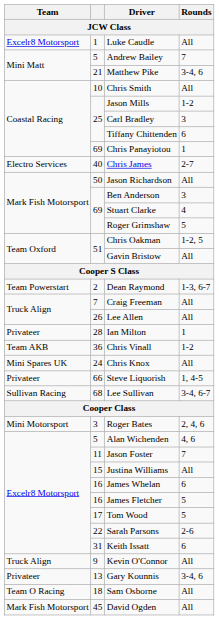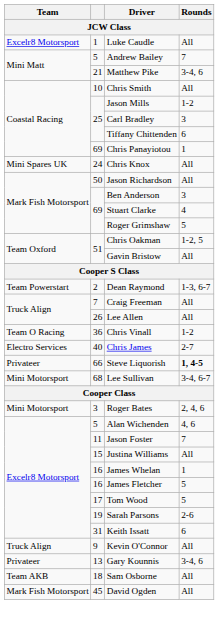 <table class="wikitable" style="font-size: 85%;">
 <tr>
 <th>Team</th>
 <th></th>
 <th>Driver</th>
 <th>Rounds</th>
 </tr>
 <tr>
 <th colspan=4>JCW Class</th>
 </tr>
 <tr>
 <td rowspan=1><a href='#'>Excelr8 Motorsport</a></td>
 <td>1</td>
 <td>Luke Caudle</td>
 <td>All</td>
 </tr>
 <tr>
 <td rowspan=2>Mini Matt</td>
 <td>5</td>
 <td>Andrew Bailey</td>
 <td>7</td>
 </tr>
 <tr>
 <td>21</td>
 <td>Matthew Pike</td>
 <td>3-4, 6</td>
 </tr>
 <tr>
 <td rowspan=5>Coastal Racing</td>
 <td>10</td>
 <td>Chris Smith</td>
 <td>All</td>
 </tr>
 <tr>
 <td rowspan=3>25</td>
 <td>Jason Mills</td>
 <td>1-2</td>
 </tr>
 <tr>
 <td>Carl Bradley</td>
 <td>3</td>
 </tr>
 <tr>
 <td>Tiffany Chittenden</td>
 <td>6</td>
 </tr>
 <tr>
 <td>69</td>
 <td>Chris Panayiotou</td>
 <td>1</td>
 </tr>
 <tr>
-<td rowspan=1>Electro Services</td>
-<td>40</td>
-<td><a href='#'>Chris James</a></td>
-<td>2-7</td>
+<td rowspan=1>Mini Spares UK</td>
+<td>24</td>
+<td>Chris Knox</td>
+<td>All</td>
 </tr>
 <tr>
 <td rowspan=4>Mark Fish Motorsport</td>
 <td>50</td>
 <td>Jason Richardson</td>
 <td>All</td>
 </tr>
 <tr>
 <td rowspan=3>69</td>
 <td>Ben Anderson</td>
 <td>3</td>
 </tr>
 <tr>
 <td>Stuart Clarke</td>
 <td>4</td>
 </tr>
 <tr>
 <td>Roger Grimshaw</td>
 <td>5</td>
 </tr>
 <tr>
 <td rowspan=2>Team Oxford</td>
 <td rowspan=2>51</td>
 <td>Chris Oakman</td>
 <td>1-2, 5</td>
 </tr>
 <tr>
 <td>Gavin Bristow</td>
 <td>All</td>
 </tr>
 <tr>
 <th colspan=4>Cooper S Class</th>
 </tr>
 <tr>
 <td rowspan=1>Team Powerstart</td>
 <td>2</td>
 <td>Dean Raymond</td>
 <td>1-3, 6-7</td>
 </tr>
 <tr>
 <td rowspan=2>Truck Align</td>
 <td>7</td>
 <td>Craig Freeman</td>
 <td>All</td>
 </tr>
 <tr>
 <td>26</td>
 <td>Lee Allen</td>
 <td>All</td>
 </tr>
 <tr>
-<td rowspan=1>Privateer</td>
-<td>28</td>
-<td>Ian Milton</td>
-<td>1</td>
-</tr>
-<tr>
-<td rowspan=1>Team AKB</td>
+<td rowspan=1>Team O Racing</td>
 <td>36</td>
 <td>Chris Vinall</td>
 <td>1-2</td>
 </tr>
 <tr>
-<td rowspan=1>Mini Spares UK</td>
-<td>24</td>
-<td>Chris Knox</td>
-<td>All</td>
+<td rowspan=1>Electro Services</td>
+<td>40</td>
+<td><a href='#'>Chris James</a></td>
+<td>2-7</td>
 </tr>
 <tr>
 <td rowspan=1>Privateer</td>
 <td>66</td>
 <td>Steve Liquorish</td>
-<td>1, 4-5</td>
+<td><strong>1, 4-5</strong></td>
 </tr>
 <tr>
-<td rowspan=1>Sullivan Racing</td>
+<td rowspan=1>Mini Motorsport</td>
 <td>68</td>
 <td>Lee Sullivan</td>
 <td>3-4, 6-7</td>
 </tr>
 <tr>
 <th colspan=4>Cooper Class</th>
 </tr>
 <tr>
 <td rowspan=1>Mini Motorsport</td>
 <td>3</td>
 <td>Roger Bates</td>
 <td>2, 4, 6</td>
 </tr>
 <tr>
 <td rowspan=8><a href='#'>Excelr8 Motorsport</a></td>
 <td>5</td>
 <td>Alan Wichenden</td>
 <td>4, 6</td>
 </tr>
 <tr>
 <td>11</td>
 <td>Jason Foster</td>
 <td>7</td>
 </tr>
 <tr>
 <td>15</td>
 <td>Justina Williams</td>
 <td>All</td>
 </tr>
 <tr>
 <td>16</td>
 <td>James Whelan</td>
-<td>6</td>
+<td>1</td>
 </tr>
 <tr>
 <td>16</td>
 <td>James Fletcher</td>
 <td>5</td>
 </tr>
 <tr>
 <td>17</td>
 <td>Tom Wood</td>
 <td>5</td>
 </tr>
 <tr>
-<td>22</td>
+<td>19</td>
 <td>Sarah Parsons</td>
 <td>2-6</td>
 </tr>
 <tr>
 <td>31</td>
 <td>Keith Issatt</td>
 <td>6</td>
 </tr>
 <tr>
 <td rowspan=1>Truck Align</td>
 <td>9</td>
 <td>Kevin O'Connor</td>
 <td>All</td>
 </tr>
 <tr>
 <td rowspan=1>Privateer</td>
 <td>13</td>
 <td>Gary Kounnis</td>
 <td>3-4, 6</td>
 </tr>
 <tr>
-<td rowspan=1>Team O Racing</td>
+<td rowspan=1>Team AKB</td>
 <td>18</td>
 <td>Sam Osborne</td>
 <td>All</td>
 </tr>
 <tr>
 <td rowspan=1>Mark Fish Motorsport</td>
 <td>45</td>
 <td>David Ogden</td>
 <td>All</td>
 </tr>
 </table>
